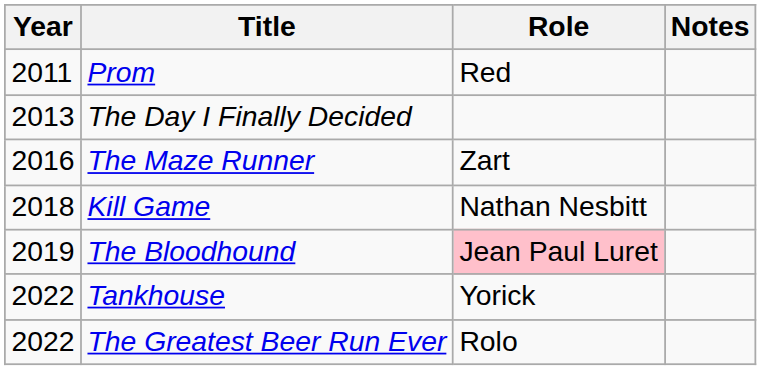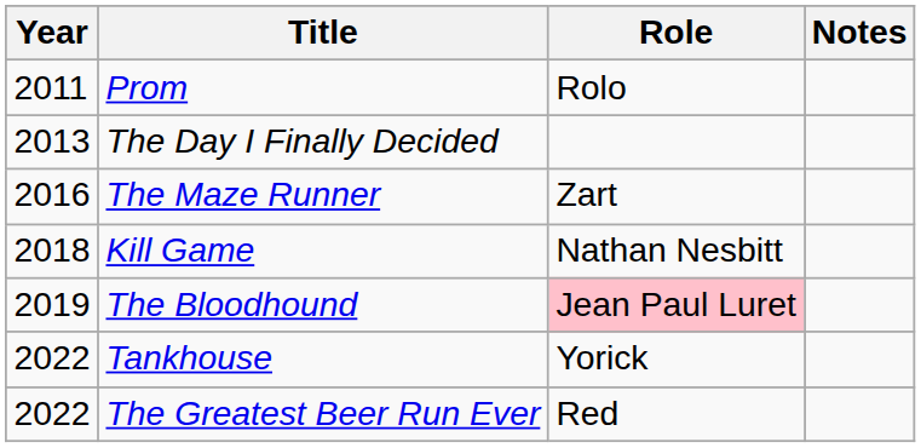 <table class="wikitable sortable">
 <tr>
 <th>Year</th>
 <th>Title</th>
 <th>Role</th>
 <th>Notes</th>
 </tr>
 <tr>
 <td>2011</td>
 <td><em><a href='#'>Prom</a></em></td>
-<td>Red</td>
+<td>Rolo</td>
 <td></td>
 </tr>
 <tr>
 <td>2013</td>
 <td><em>The Day I Finally Decided</em></td>
 <td></td>
 <td></td>
 </tr>
 <tr>
 <td>2016</td>
 <td><em><a href='#'>The Maze Runner</a></em></td>
 <td>Zart</td>
 <td></td>
 </tr>
 <tr>
 <td>2018</td>
 <td><em><a href='#'>Kill Game</a></em></td>
 <td>Nathan Nesbitt</td>
 <td></td>
 </tr>
 <tr>
 <td>2019</td>
 <td><em><a href='#'>The Bloodhound</a></em></td>
 <td style="background: pink;">Jean Paul Luret</td>
 <td></td>
 </tr>
 <tr>
 <td>2022</td>
 <td><em><a href='#'>Tankhouse</a></em></td>
 <td>Yorick</td>
 <td></td>
 </tr>
 <tr>
 <td>2022</td>
 <td><em><a href='#'>The Greatest Beer Run Ever</a></em></td>
-<td>Rolo</td>
+<td>Red</td>
 <td></td>
 </tr>
 </table>
